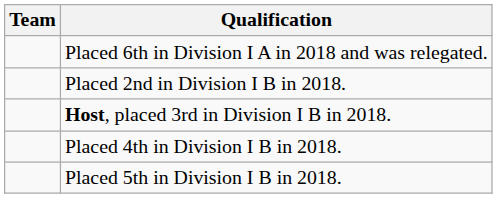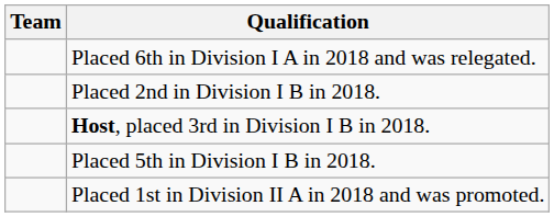 <table class="wikitable">
 <tr>
 <th>Team</th>
 <th>Qualification</th>
 </tr>
 <tr>
 <td></td>
 <td>Placed 6th in Division I A in 2018 and was relegated.</td>
 </tr>
 <tr>
 <td></td>
 <td>Placed 2nd in Division I B in 2018.</td>
 </tr>
 <tr>
 <td></td>
 <td><strong>Host</strong>, placed 3rd in Division I B in 2018.</td>
 </tr>
 <tr>
 <td></td>
-<td>Placed 4th in Division I B in 2018.</td>
+<td>Placed 5th in Division I B in 2018.</td>
 </tr>
 <tr>
 <td></td>
-<td>Placed 5th in Division I B in 2018.</td>
+<td>Placed 1st in Division II A in 2018 and was promoted.</td>
 </tr>
 </table>
